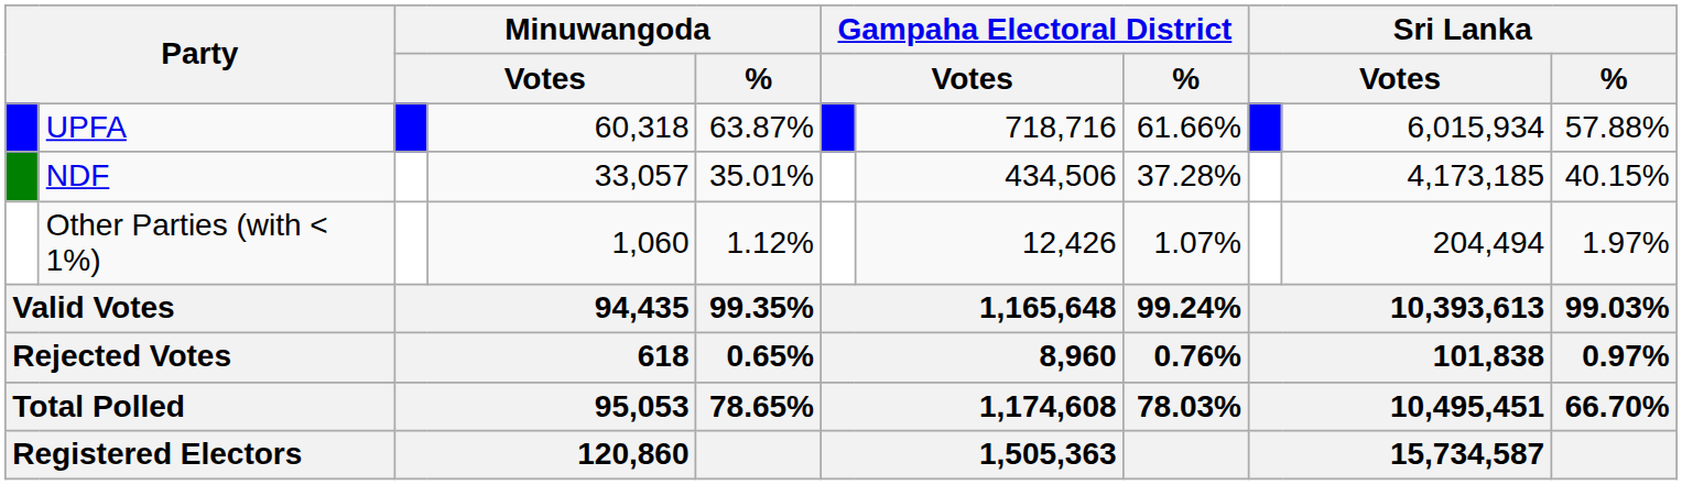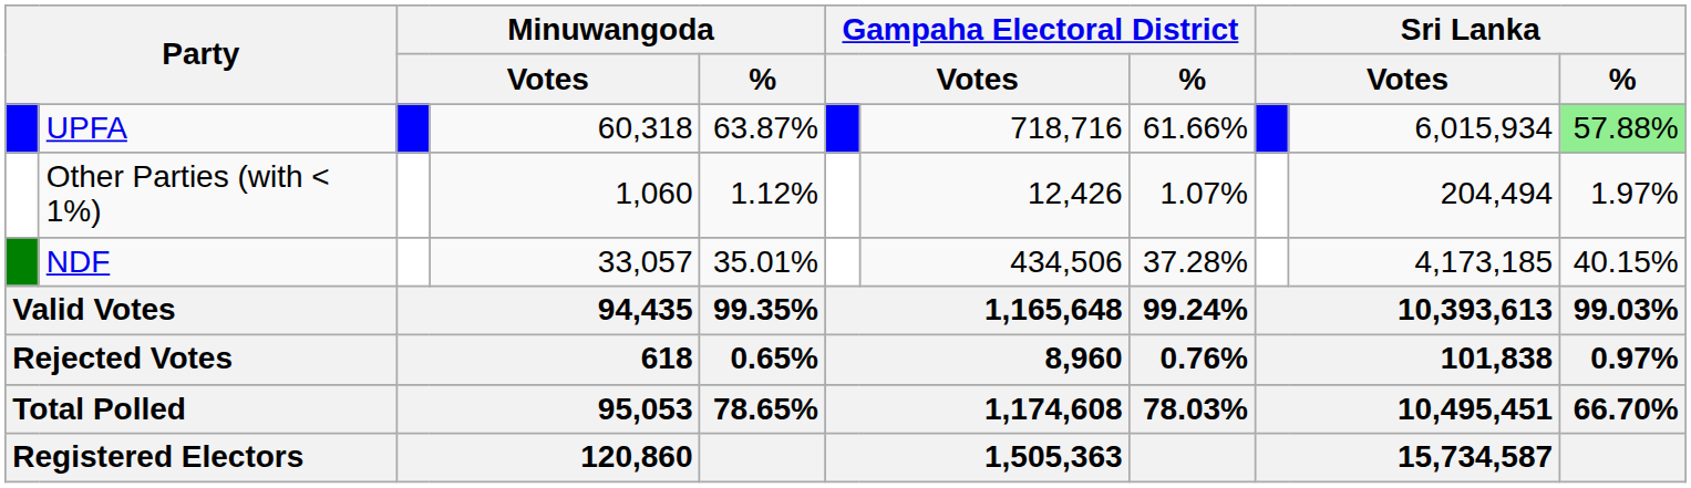 <table class="wikitable">
 <tr>
 <th colspan="2" width="144px"rowspan="2">Party</th>
 <th colspan="3" width="216px">Minuwangoda</th>
 <th colspan="3" width="216px"><a href='#'>Gampaha Electoral District</a></th>
 <th colspan="3" width="216px">Sri Lanka</th>
 </tr>
 <tr>
 <th colspan="2" width="144px">Votes</th>
 <th>%</th>
 <th colspan="2" width="144px">Votes</th>
 <th>%</th>
 <th colspan="2" width="144px">Votes</th>
 <th>%</th>
 </tr>
 <tr>
 <td style="background-color:blue;" width="10px"></td>
 <td style="text-align:left;"><a href='#'>UPFA</a></td>
 <td style="background-color:blue;" width="10px"></td>
 <td style="text-align:right;">60,318</td>
 <td style="text-align:right;">63.87%</td>
 <td style="background-color:blue;" width="10px"></td>
 <td style="text-align:right;">718,716</td>
 <td style="text-align:right;">61.66%</td>
 <td style="background-color:blue;" width="10px"></td>
 <td style="text-align:right;">6,015,934</td>
-<td style="text-align:right;">57.88%</td>
+<td style="background: lightgreen; text-align:right;">57.88%</td>
+</tr>
+<tr>
+<td style="background-color:white;" width="10px"></td>
+<td style="text-align:left;">Other Parties (with < 1%)</td>
+<td style="background-color:white;" width="10px"></td>
+<td style="text-align:right;">1,060</td>
+<td style="text-align:right;">1.12%</td>
+<td style="background-color:white;" width="10px"></td>
+<td style="text-align:right;">12,426</td>
+<td style="text-align:right;">1.07%</td>
+<td style="background-color:white;" width="10px"></td>
+<td style="text-align:right;">204,494</td>
+<td style="text-align:right;">1.97%</td>
 </tr>
 <tr>
 <td style="background-color:green;" width="10px"></td>
 <td style="text-align:left;"><a href='#'>NDF</a></td>
 <td style="background-color:white;" width="10px"></td>
 <td style="text-align:right;">33,057</td>
 <td style="text-align:right;">35.01%</td>
 <td style="background-color:white;" width="10px"></td>
 <td style="text-align:right;">434,506</td>
 <td style="text-align:right;">37.28%</td>
 <td style="background-color:white;" width="10px"></td>
 <td style="text-align:right;">4,173,185</td>
 <td style="text-align:right;">40.15%</td>
-</tr>
-<tr>
-<td style="background-color:white;" width="10px"></td>
-<td style="text-align:left;">Other Parties (with < 1%)</td>
-<td style="background-color:white;" width="10px"></td>
-<td style="text-align:right;">1,060</td>
-<td style="text-align:right;">1.12%</td>
-<td style="background-color:white;" width="10px"></td>
-<td style="text-align:right;">12,426</td>
-<td style="text-align:right;">1.07%</td>
-<td style="background-color:white;" width="10px"></td>
-<td style="text-align:right;">204,494</td>
-<td style="text-align:right;">1.97%</td>
 </tr>
 <tr>
 <th colspan="2" width="144px"style="text-align:left;">Valid Votes</th>
 <th style="text-align:right;"colspan="2" width="144px">94,435</th>
 <th style="text-align:right;">99.35%</th>
 <th style="text-align:right;"colspan="2" width="144px">1,165,648</th>
 <th style="text-align:right;">99.24%</th>
 <th style="text-align:right;"colspan="2" width="144px">10,393,613</th>
 <th style="text-align:right;">99.03%</th>
 </tr>
 <tr>
 <th colspan="2" width="144px"style="text-align:left;">Rejected Votes</th>
 <th style="text-align:right;"colspan="2" width="144px">618</th>
 <th style="text-align:right;">0.65%</th>
 <th style="text-align:right;"colspan="2" width="144px">8,960</th>
 <th style="text-align:right;">0.76%</th>
 <th style="text-align:right;"colspan="2" width="144px">101,838</th>
 <th style="text-align:right;">0.97%</th>
 </tr>
 <tr>
 <th colspan="2" width="144px"style="text-align:left;">Total Polled</th>
 <th style="text-align:right;"colspan="2" width="144px">95,053</th>
 <th style="text-align:right;">78.65%</th>
 <th style="text-align:right;"colspan="2" width="144px">1,174,608</th>
 <th style="text-align:right;">78.03%</th>
 <th style="text-align:right;"colspan="2" width="144px">10,495,451</th>
 <th style="text-align:right;">66.70%</th>
 </tr>
 <tr>
 <th colspan="2" width="144px"style="text-align:left;">Registered Electors</th>
 <th style="text-align:right;"colspan="2" width="144px">120,860</th>
 <th></th>
 <th style="text-align:right;"colspan="2" width="144px">1,505,363</th>
 <th></th>
 <th style="text-align:right;"colspan="2" width="144px">15,734,587</th>
 <th></th>
 </tr>
 </table>
